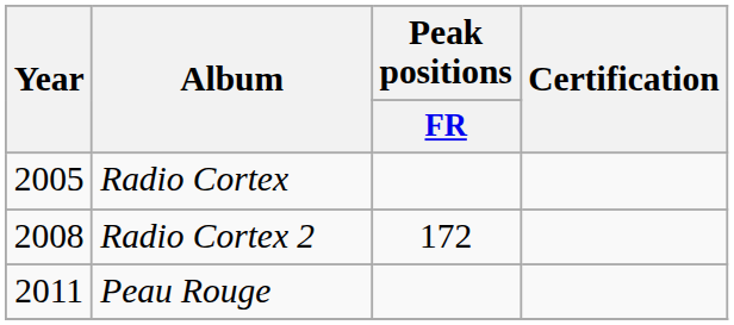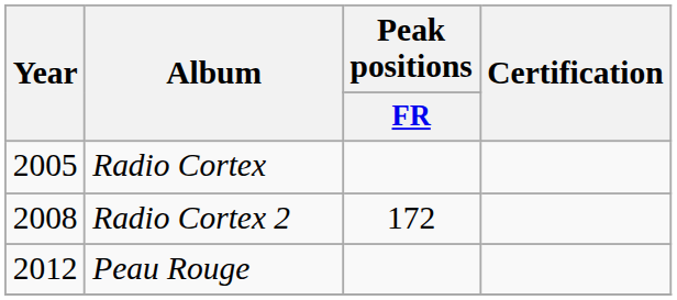 <table class="wikitable">
 <tr>
 <th align="center" rowspan="2" width="10">Year</th>
 <th align="center" rowspan="2" width="120">Album</th>
 <th align="center" colspan="1" width="20">Peak positions</th>
 <th align="center" rowspan="2" width="70">Certification</th>
 </tr>
 <tr>
 <th scope="col" style="width:3em;font-size:90%;"><a href='#'>FR</a><br></th>
 </tr>
 <tr>
 <td style="text-align:center;">2005</td>
 <td><em>Radio Cortex</em></td>
 <td style="text-align:center;"></td>
 <td style="text-align:center;"></td>
 </tr>
 <tr>
 <td style="text-align:center;">2008</td>
 <td><em>Radio Cortex 2</em></td>
 <td style="text-align:center;">172</td>
 <td style="text-align:center;"></td>
 </tr>
 <tr>
-<td style="text-align:center;">2011</td>
+<td style="text-align:center;">2012</td>
 <td><em>Peau Rouge</em></td>
 <td style="text-align:center;"></td>
 <td style="text-align:center;"></td>
 </tr>
 <tr>
 </tr>
 </table>
